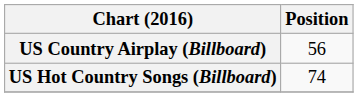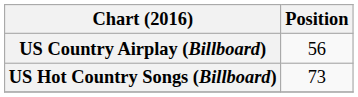 <table class="wikitable sortable plainrowheaders" style="text-align:center">
 <tr>
 <th scope="col">Chart (2016)</th>
 <th scope="col">Position</th>
 </tr>
 <tr>
 <th scope="row">US Country Airplay (<em>Billboard</em>)</th>
 <td>56</td>
 </tr>
 <tr>
 <th scope="row">US Hot Country Songs (<em>Billboard</em>)</th>
-<td>74</td>
+<td>73</td>
 </tr>
 <tr>
 </tr>
 </table>
